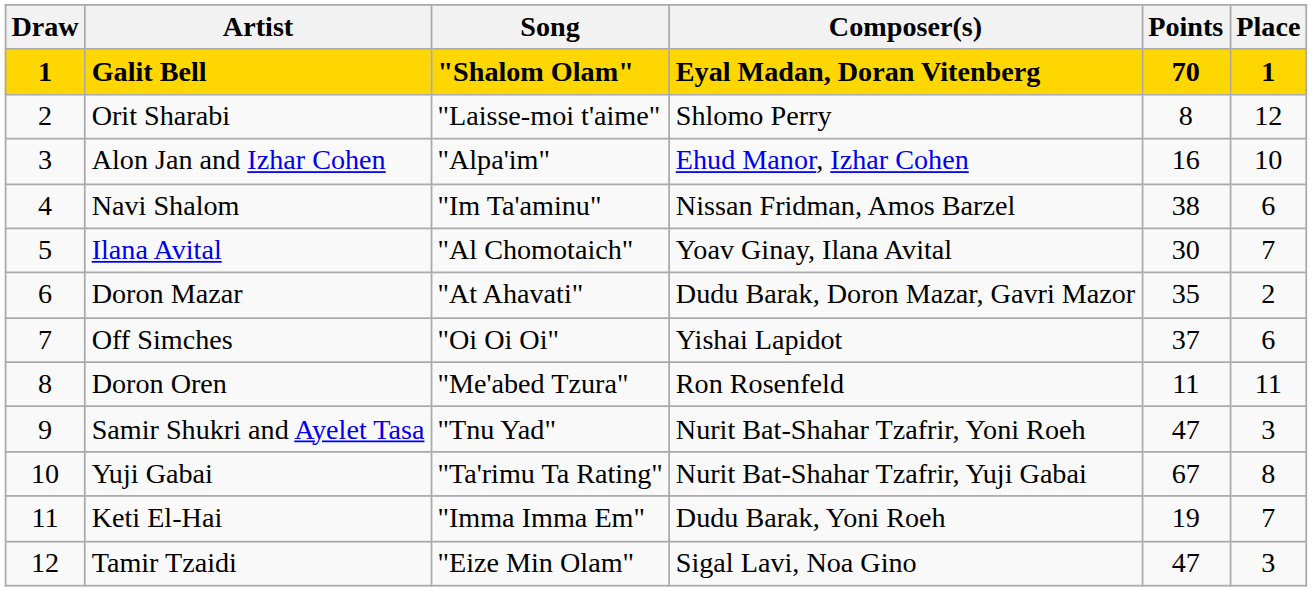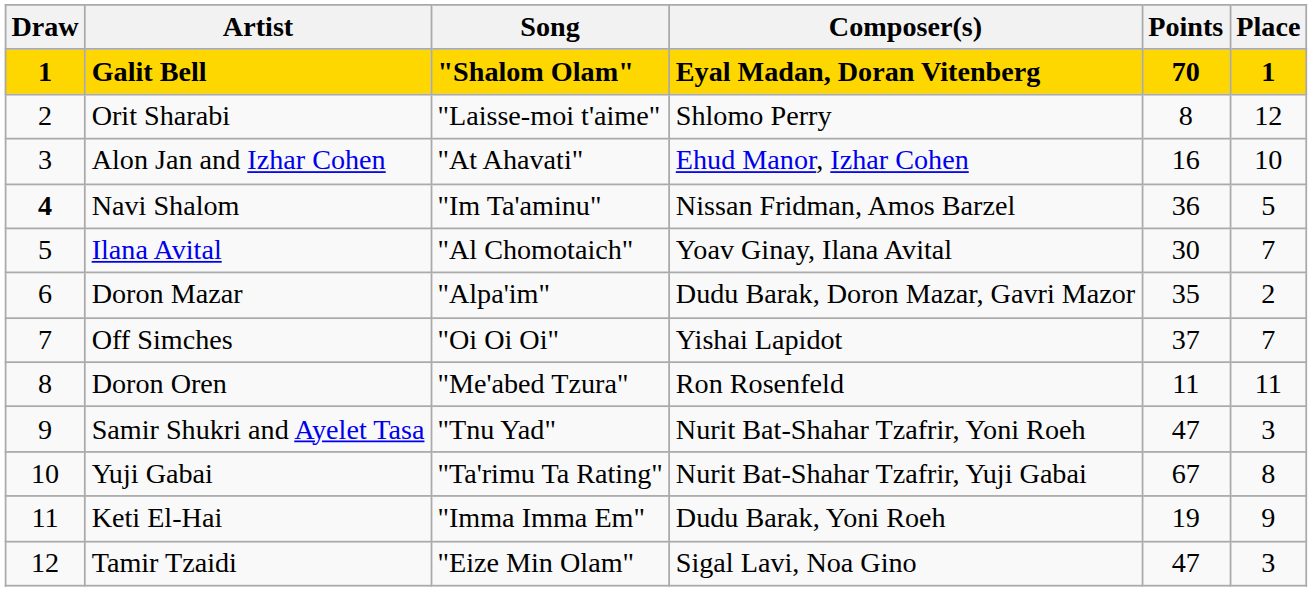 <table class="sortable wikitable" style="margin: 1em auto 1em auto; text-align:center">
 <tr>
 <th>Draw</th>
 <th>Artist</th>
 <th>Song</th>
 <th>Composer(s)</th>
 <th>Points</th>
 <th>Place</th>
 </tr>
 <tr style="font-weight:bold; background:gold;">
 <td>1</td>
 <td align="left">Galit Bell</td>
 <td align="left">"Shalom Olam"</td>
 <td align="left">Eyal Madan, Doran Vitenberg</td>
 <td>70</td>
 <td>1</td>
 </tr>
 <tr>
 <td>2</td>
 <td align="left">Orit Sharabi</td>
 <td align="left">"Laisse-moi t'aime"</td>
 <td align="left">Shlomo Perry</td>
 <td>8</td>
 <td>12</td>
 </tr>
 <tr>
 <td>3</td>
 <td align="left">Alon Jan and <a href='#'>Izhar Cohen</a></td>
-<td align="left">"Alpa'im"</td>
+<td align="left">"At Ahavati"</td>
 <td align="left"><a href='#'>Ehud Manor</a>, <a href='#'>Izhar Cohen</a></td>
 <td>16</td>
 <td>10</td>
 </tr>
 <tr>
-<td>4</td>
+<td><strong>4</strong></td>
 <td align="left">Navi Shalom</td>
 <td align="left">"Im Ta'aminu"</td>
 <td align="left">Nissan Fridman, Amos Barzel</td>
-<td>38</td>
-<td>6</td>
+<td>36</td>
+<td>5</td>
 </tr>
 <tr>
 <td>5</td>
 <td align="left"><a href='#'>Ilana Avital</a></td>
 <td align="left">"Al Chomotaich"</td>
 <td align="left">Yoav Ginay, Ilana Avital</td>
 <td>30</td>
 <td>7</td>
 </tr>
 <tr>
 <td>6</td>
 <td align="left">Doron Mazar</td>
-<td align="left">"At Ahavati"</td>
+<td align="left">"Alpa'im"</td>
 <td align="left">Dudu Barak, Doron Mazar, Gavri Mazor</td>
 <td>35</td>
 <td>2</td>
 </tr>
 <tr>
 <td>7</td>
 <td align="left">Off Simches</td>
 <td align="left">"Oi Oi Oi"</td>
 <td align="left">Yishai Lapidot</td>
 <td>37</td>
-<td>6</td>
+<td>7</td>
 </tr>
 <tr>
 <td>8</td>
 <td align="left">Doron Oren</td>
 <td align="left">"Me'abed Tzura"</td>
 <td align="left">Ron Rosenfeld</td>
 <td>11</td>
 <td>11</td>
 </tr>
 <tr>
 <td>9</td>
 <td align="left">Samir Shukri and <a href='#'>Ayelet Tasa</a></td>
 <td align="left">"Tnu Yad"</td>
 <td align="left">Nurit Bat-Shahar Tzafrir, Yoni Roeh</td>
 <td>47</td>
 <td>3</td>
 </tr>
 <tr>
 <td>10</td>
 <td align="left">Yuji Gabai</td>
 <td align="left">"Ta'rimu Ta Rating"</td>
 <td align="left">Nurit Bat-Shahar Tzafrir, Yuji Gabai</td>
 <td>67</td>
 <td>8</td>
 </tr>
 <tr>
 <td>11</td>
 <td align="left">Keti El-Hai</td>
 <td align="left">"Imma Imma Em"</td>
 <td align="left">Dudu Barak, Yoni Roeh</td>
 <td>19</td>
-<td>7</td>
+<td>9</td>
 </tr>
 <tr>
 <td>12</td>
 <td align="left">Tamir Tzaidi</td>
 <td align="left">"Eize Min Olam"</td>
 <td align="left">Sigal Lavi, Noa Gino</td>
 <td>47</td>
 <td>3</td>
 </tr>
 </table>
